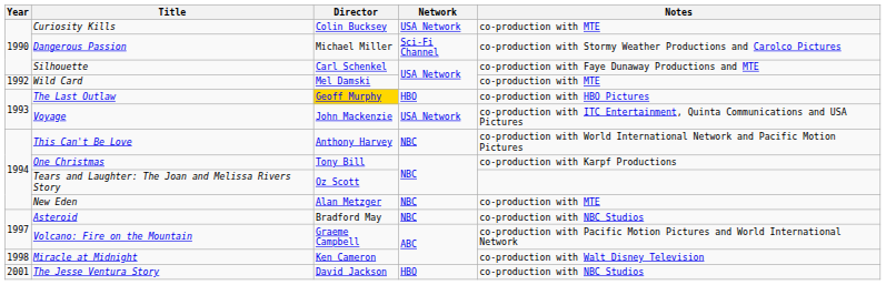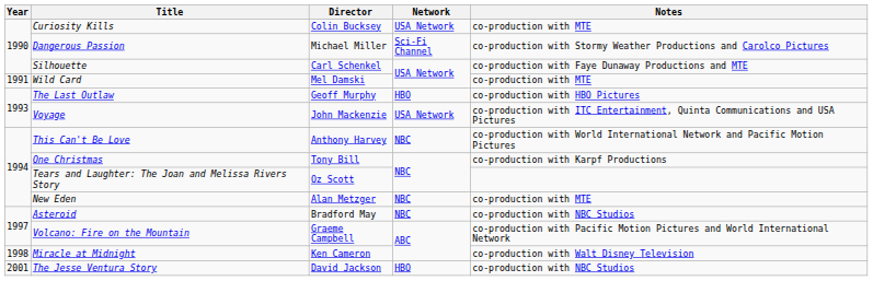 <table class="wikitable sortable">
 <tr>
 <th>Year</th>
 <th>Title</th>
 <th>Director</th>
 <th>Network</th>
 <th>Notes</th>
 </tr>
 <tr>
 <td rowspan="3">1990</td>
 <td><em>Curiosity Kills</em></td>
 <td><a href='#'>Colin Bucksey</a></td>
 <td><a href='#'>USA Network</a></td>
 <td>co-production with <a href='#'>MTE</a></td>
 </tr>
 <tr>
 <td><em><a href='#'>Dangerous Passion</a></em></td>
 <td>Michael Miller</td>
 <td><a href='#'>Sci-Fi Channel</a></td>
 <td>co-production with Stormy Weather Productions and <a href='#'>Carolco Pictures</a></td>
 </tr>
 <tr>
 <td><em>Silhouette</em></td>
 <td><a href='#'>Carl Schenkel</a></td>
 <td rowspan="2"><a href='#'>USA Network</a></td>
 <td>co-production with Faye Dunaway Productions and <a href='#'>MTE</a></td>
 </tr>
 <tr>
-<td>1992</td>
+<td>1991</td>
 <td><em>Wild Card</em></td>
 <td><a href='#'>Mel Damski</a></td>
 <td>co-production with <a href='#'>MTE</a></td>
 </tr>
 <tr>
 <td rowspan="2">1993</td>
 <td><em><a href='#'>The Last Outlaw</a></em></td>
-<td style="background: gold;"><a href='#'>Geoff Murphy</a></td>
+<td><a href='#'>Geoff Murphy</a></td>
 <td><a href='#'>HBO</a></td>
 <td>co-production with <a href='#'>HBO Pictures</a></td>
 </tr>
 <tr>
 <td><em><a href='#'>Voyage</a></em></td>
 <td><a href='#'>John Mackenzie</a></td>
 <td><a href='#'>USA Network</a></td>
 <td>co-production with <a href='#'>ITC Entertainment</a>, Quinta Communications and USA Pictures</td>
 </tr>
 <tr>
 <td rowspan="4">1994</td>
 <td><em><a href='#'>This Can't Be Love</a></em></td>
 <td><a href='#'>Anthony Harvey</a></td>
 <td><a href='#'>NBC</a></td>
 <td>co-production with World International Network and Pacific Motion Pictures</td>
 </tr>
 <tr>
 <td><em><a href='#'>One Christmas</a></em></td>
 <td><a href='#'>Tony Bill</a></td>
 <td rowspan="2"><a href='#'>NBC</a></td>
 <td>co-production with Karpf Productions</td>
 </tr>
 <tr>
 <td><em>Tears and Laughter: The Joan and Melissa Rivers Story</em></td>
 <td><a href='#'>Oz Scott</a></td>
 <td></td>
 </tr>
 <tr>
 <td><em>New Eden</em></td>
 <td><a href='#'>Alan Metzger</a></td>
 <td><a href='#'>NBC</a></td>
 <td>co-production with <a href='#'>MTE</a></td>
 </tr>
 <tr>
 <td rowspan="2">1997</td>
 <td><em><a href='#'>Asteroid</a></em></td>
 <td>Bradford May</td>
 <td><a href='#'>NBC</a></td>
 <td>co-production with <a href='#'>NBC Studios</a></td>
 </tr>
 <tr>
 <td><em><a href='#'>Volcano: Fire on the Mountain</a></em></td>
 <td><a href='#'>Graeme Campbell</a></td>
 <td rowspan="2"><a href='#'>ABC</a></td>
 <td>co-production with Pacific Motion Pictures and World International Network</td>
 </tr>
 <tr>
 <td>1998</td>
 <td><em><a href='#'>Miracle at Midnight</a></em></td>
 <td><a href='#'>Ken Cameron</a></td>
 <td>co-production with <a href='#'>Walt Disney Television</a></td>
 </tr>
 <tr>
 <td>2001</td>
 <td><em><a href='#'>The Jesse Ventura Story</a></em></td>
 <td><a href='#'>David Jackson</a></td>
 <td><a href='#'>HBO</a></td>
 <td>co-production with <a href='#'>NBC Studios</a></td>
 </tr>
 </table>
